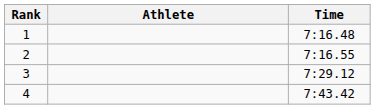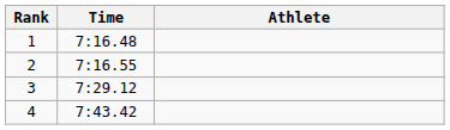 <table class=wikitable style="text-align:center">
 <tr>
 <th width=40>Rank</th>
+<th width=80>Time</th>
 <th width=250>Athlete</th>
-<th width=80>Time</th>
 </tr>
 <tr>
 <td>1</td>
+<td>7:16.48</td>
 <td align=left></td>
-<td>7:16.48</td>
 </tr>
 <tr>
 <td>2</td>
+<td>7:16.55</td>
 <td align=left></td>
-<td>7:16.55</td>
 </tr>
 <tr>
 <td>3</td>
+<td>7:29.12</td>
 <td align=left></td>
-<td>7:29.12</td>
 </tr>
 <tr>
 <td>4</td>
+<td>7:43.42</td>
 <td align=left></td>
-<td>7:43.42</td>
 </tr>
 </table>
